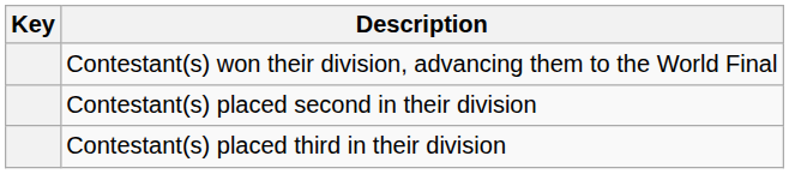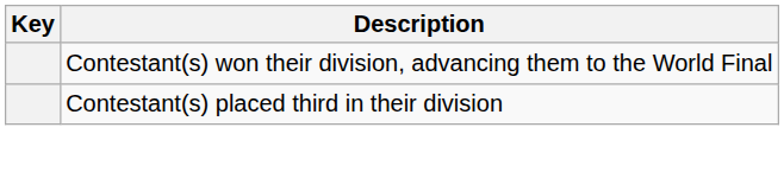 <table class="wikitable">
 <tr>
 <th scope="col">Key</th>
 <th scope="col">Description</th>
 </tr>
 <tr>
 <th scope="row" style="text-align:center; height:20px; width:20px"></th>
 <td>Contestant(s) won their division, advancing them to the World Final</td>
 </tr>
 <tr>
 <th scope="row" style="text-align:center; height:20px; width:20px"></th>
-<td>Contestant(s) placed second in their division</td>
-</tr>
-<tr>
-<th scope="row" style="text-align:center; height:20px; width:20px"></th>
 <td>Contestant(s) placed third in their division</td>
 </tr>
 </table>
